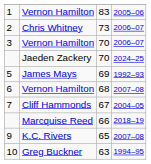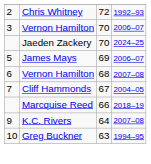 <table class="wikitable">
 <tr>
 </tr>
 <tr>
-<td>1</td>
-<td><a href='#'>Vernon Hamilton</a></td>
-<td>83</td>
-<td style="font-size:80%;"><a href='#'>2005–06</a></td>
-</tr>
-<tr>
 <td>2</td>
 <td><a href='#'>Chris Whitney</a></td>
-<td>73</td>
-<td style="font-size:80%;"><a href='#'>2006–07</a></td>
+<td>72</td>
+<td style="font-size:80%;"><a href='#'>1992–93</a></td>
 </tr>
 <tr>
 <td>3</td>
 <td><a href='#'>Vernon Hamilton</a></td>
 <td>70</td>
 <td style="font-size:80%;"><a href='#'>2006–07</a></td>
 </tr>
 <tr>
 <td></td>
 <td>Jaeden Zackery</td>
 <td>70</td>
 <td style="font-size:80%;"><a href='#'>2024–25</a></td>
 </tr>
 <tr>
 <td>5</td>
 <td><a href='#'>James Mays</a></td>
 <td>69</td>
-<td style="font-size:80%;"><a href='#'>1992–93</a></td>
+<td style="font-size:80%;"><a href='#'>2006–07</a></td>
 </tr>
 <tr>
 <td>6</td>
 <td><a href='#'>Vernon Hamilton</a></td>
 <td>68</td>
 <td style="font-size:80%;"><a href='#'>2007–08</a></td>
 </tr>
 <tr>
 <td>7</td>
 <td><a href='#'>Cliff Hammonds</a></td>
 <td>67</td>
 <td style="font-size:80%;"><a href='#'>2004–05</a></td>
 </tr>
 <tr>
 <td></td>
 <td><a href='#'>Marcquise Reed</a></td>
 <td>66</td>
 <td style="font-size:80%;"><a href='#'>2018–19</a></td>
 </tr>
 <tr>
 <td>9</td>
 <td><a href='#'>K.C. Rivers</a></td>
-<td>65</td>
+<td>64</td>
 <td style="font-size:80%;"><a href='#'>2007–08</a></td>
 </tr>
 <tr>
 <td>10</td>
 <td><a href='#'>Greg Buckner</a></td>
 <td>63</td>
 <td style="font-size:80%;"><a href='#'>1994–95</a></td>
 </tr>
 </table>
